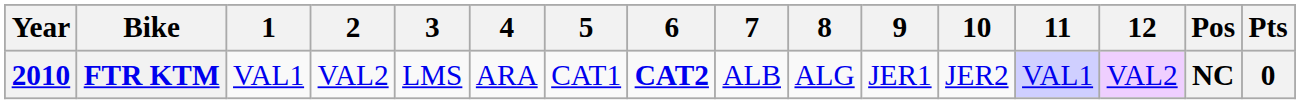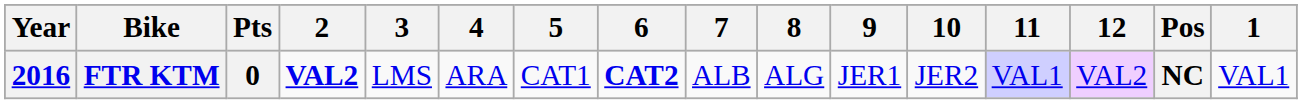 <table class="wikitable" style="text-align:center">
 <tr>
 <th>Year</th>
 <th>Bike</th>
-<th>1</th>
+<th>Pts</th>
 <th>2</th>
 <th>3</th>
 <th>4</th>
 <th>5</th>
 <th>6</th>
 <th>7</th>
 <th>8</th>
 <th>9</th>
 <th>10</th>
 <th>11</th>
 <th>12</th>
 <th>Pos</th>
-<th>Pts</th>
+<th>1</th>
 </tr>
 <tr>
-<th><a href='#'>2010</a></th>
+<th><a href='#'>2016</a></th>
 <th><a href='#'>FTR KTM</a></th>
-<td style="background:#;"><a href='#'>VAL1</a><br></td>
-<td style="background:#;"><a href='#'>VAL2</a><br></td>
+<th>0</th>
+<td style="background:#;"><strong><a href='#'>VAL2</a><br></strong></td>
 <td style="background:#;"><a href='#'>LMS</a><br></td>
 <td style="background:#;"><a href='#'>ARA</a><br></td>
 <td style="background:#;"><a href='#'>CAT1</a><br></td>
 <td style="background:#;"><strong><a href='#'>CAT2</a><br></strong></td>
 <td style="background:#;"><a href='#'>ALB</a><br></td>
 <td style="background:#;"><a href='#'>ALG</a><br></td>
 <td style="background:#;"><a href='#'>JER1</a><br></td>
 <td style="background:#;"><a href='#'>JER2</a><br></td>
 <td style="background:#cfcfff;"><a href='#'>VAL1</a><br></td>
 <td style="background:#efcfff;"><a href='#'>VAL2</a><br></td>
 <th>NC</th>
-<th>0</th>
+<td style="background:#;"><a href='#'>VAL1</a><br></td>
 </tr>
 </table>
